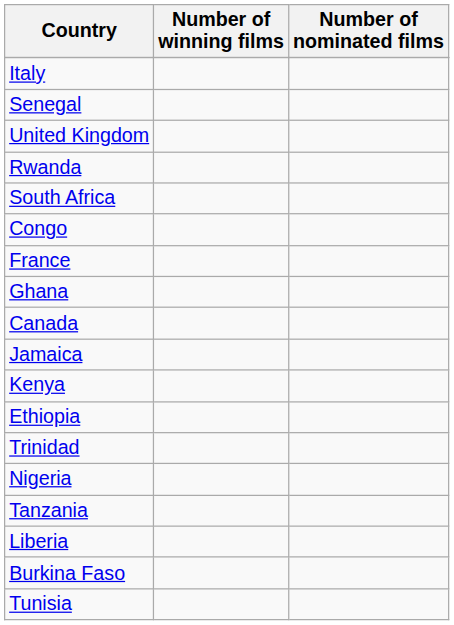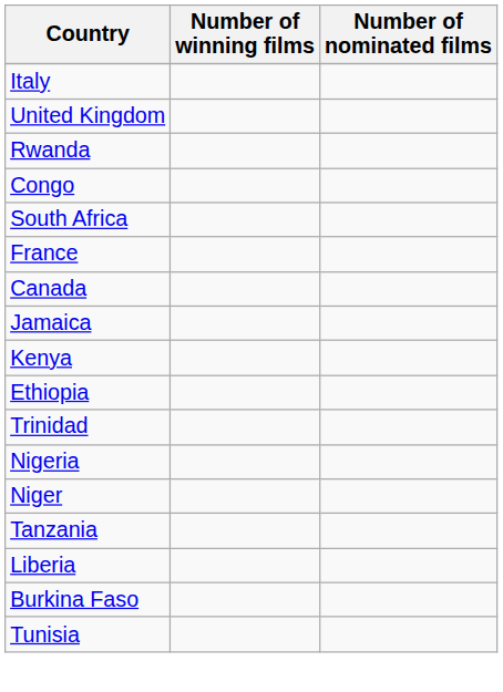 <table class="wikitable sortable" style="text-align:center;">
 <tr>
 <th>Country</th>
 <th>Number of<br>winning films</th>
 <th>Number of<br>nominated films</th>
 </tr>
 <tr>
 </tr>
 <tr valign="top">
 <td align="left"> <a href='#'>Italy</a></td>
 <td></td>
 <td></td>
 </tr>
 <tr valign="top">
-<td align="left"> <a href='#'>Senegal</a></td>
-<td></td>
-<td></td>
-</tr>
-<tr valign="top">
 <td align="left"> <a href='#'>United Kingdom</a></td>
 <td></td>
 <td></td>
 </tr>
 <tr valign="top">
 <td align="left"> <a href='#'>Rwanda</a></td>
 <td></td>
 <td></td>
 </tr>
 <tr valign="top">
+<td align="left"> <a href='#'>Congo</a></td>
+<td></td>
+<td></td>
+</tr>
+<tr valign="top">
 <td align="left"> <a href='#'>South Africa</a></td>
 <td></td>
 <td></td>
 </tr>
 <tr valign="top">
-<td align="left"> <a href='#'>Congo</a></td>
-<td></td>
-<td></td>
-</tr>
-<tr valign="top">
 <td align="left"> <a href='#'>France</a></td>
-<td></td>
-<td></td>
-</tr>
-<tr valign="top">
-<td align="left"> <a href='#'>Ghana</a></td>
 <td></td>
 <td></td>
 </tr>
 <tr valign="top">
 <td align="left"> <a href='#'>Canada</a></td>
 <td></td>
 <td></td>
 </tr>
 <tr valign="top">
 <td align="left"> <a href='#'>Jamaica</a></td>
 <td></td>
 <td></td>
 </tr>
 <tr valign="top">
 <td align="left"> <a href='#'>Kenya</a></td>
 <td></td>
 <td></td>
 </tr>
 <tr valign="top">
 <td align="left"> <a href='#'>Ethiopia</a></td>
 <td></td>
 <td></td>
 </tr>
 <tr valign="top">
 <td align="left"> <a href='#'>Trinidad</a></td>
 <td></td>
 <td></td>
 </tr>
 <tr valign="top">
 <td align="left"> <a href='#'>Nigeria</a></td>
 <td></td>
 <td></td>
 </tr>
 <tr valign="top">
+<td align="left"> <a href='#'>Niger</a></td>
+<td></td>
+<td></td>
+</tr>
+<tr valign="top">
 <td align="left"> <a href='#'>Tanzania</a></td>
 <td></td>
 <td></td>
 </tr>
 <tr valign="top">
 <td align="left"> <a href='#'>Liberia</a></td>
 <td></td>
 <td></td>
 </tr>
 <tr valign="top">
 <td align="left"> <a href='#'>Burkina Faso</a></td>
 <td></td>
 <td></td>
 </tr>
 <tr valign="top">
 <td align="left"> <a href='#'>Tunisia</a></td>
 <td></td>
 <td></td>
 </tr>
 </table>
